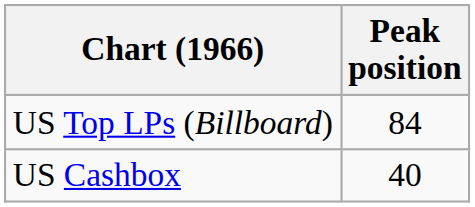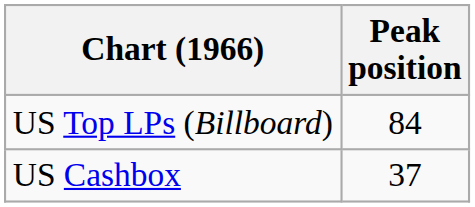 <table class="wikitable">
 <tr>
 <th>Chart (1966)</th>
 <th>Peak<br>position</th>
 </tr>
 <tr>
 <td>US <a href='#'>Top LPs</a> (<em>Billboard</em>)</td>
 <td align="center">84</td>
 </tr>
 <tr>
 <td>US <a href='#'>Cashbox</a></td>
-<td align="center">40</td>
+<td align="center">37</td>
 </tr>
 </table>
